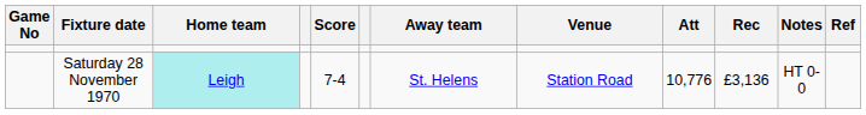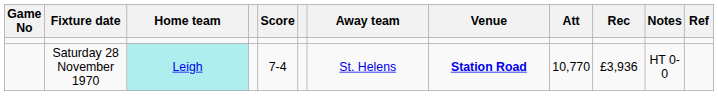 <table class="wikitable" style="text-align:center;">
 <tr>
 <th style="width:20px;" abbr="No">Game No</th>
 <th style="width:100px;" abbr="Date">Fixture date</th>
 <th style="width:150px;" abbr="Home team">Home team</th>
 <th style="width:5px;;" abbr="space"></th>
 <th style="width:20px;" abbr="Score">Score</th>
 <th style="width:5px;;" abbr="space"></th>
 <th style="width:150px;" abbr="Away team">Away team</th>
 <th style="width:150px;" abbr="Venue">Venue</th>
 <th style="width:45px;" abbr="Att">Att</th>
 <th style="width:60px;" abbr="Rec">Rec</th>
 <th style="width:20px;" abbr="Notes">Notes</th>
 <th style="width:30px;" abbr="Ref">Ref</th>
 </tr>
 <tr>
 <td></td>
 <td></td>
 <td></td>
 <td></td>
 <td></td>
 <td></td>
 <td></td>
 <td></td>
 <td></td>
 <td></td>
 <td></td>
 </tr>
 <tr>
 <td></td>
 <td>Saturday 28 November 1970</td>
 <td style="background: paleturquoise;"><a href='#'>Leigh</a></td>
 <td></td>
 <td>7-4</td>
 <td></td>
 <td><a href='#'>St. Helens</a></td>
-<td><a href='#'>Station Road</a></td>
-<td>10,776</td>
-<td>£3,136</td>
+<td><strong><a href='#'>Station Road</a></strong></td>
+<td>10,770</td>
+<td>£3,936</td>
 <td>HT 0-0</td>
 <td></td>
 </tr>
 </table>
